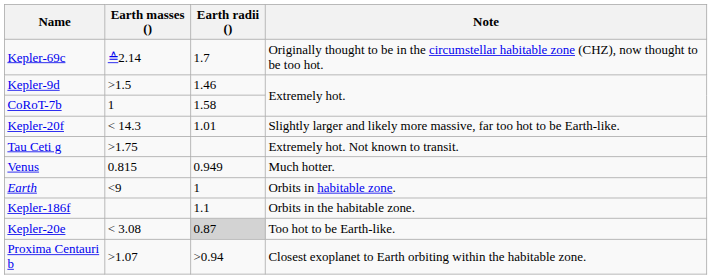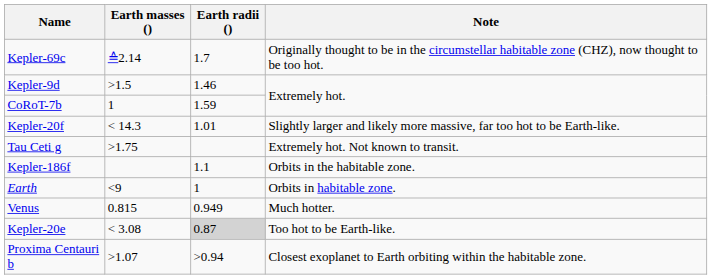 <table class="wikitable sortable">
 <tr>
 <th>Name</th>
 <th>Earth masses ()</th>
 <th>Earth radii ()</th>
 <th>Note</th>
 </tr>
 <tr>
 <td><a href='#'>Kepler-69c</a></td>
 <td><a href='#'>≙</a>2.14</td>
 <td>1.7</td>
 <td>Originally thought to be in the <a href='#'>circumstellar habitable zone</a> (CHZ), now thought to be too hot.</td>
 </tr>
 <tr>
 <td><a href='#'>Kepler-9d</a></td>
 <td>>1.5</td>
 <td>1.46</td>
 <td rowspan="2">Extremely hot.</td>
 </tr>
 <tr>
 <td><a href='#'>CoRoT-7b</a></td>
 <td>1</td>
-<td>1.58</td>
+<td>1.59</td>
 </tr>
 <tr>
 <td><a href='#'>Kepler-20f</a></td>
 <td>< 14.3</td>
 <td>1.01</td>
 <td>Slightly larger and likely more massive, far too hot to be Earth-like.</td>
 </tr>
 <tr>
 <td><a href='#'>Tau Ceti g</a></td>
 <td>>1.75</td>
 <td></td>
 <td>Extremely hot. Not known to transit.</td>
 </tr>
 <tr>
-<td><a href='#'>Venus</a></td>
-<td>0.815</td>
-<td>0.949</td>
-<td>Much hotter.</td>
+<td><a href='#'>Kepler-186f</a></td>
+<td></td>
+<td>1.1</td>
+<td>Orbits in the habitable zone.</td>
 </tr>
 <tr>
 <td><em><a href='#'>Earth</a></em></td>
 <td><9</td>
 <td>1</td>
 <td>Orbits in <a href='#'>habitable zone</a>.</td>
 </tr>
 <tr>
-<td><a href='#'>Kepler-186f</a></td>
-<td></td>
-<td>1.1</td>
-<td>Orbits in the habitable zone.</td>
+<td><a href='#'>Venus</a></td>
+<td>0.815</td>
+<td>0.949</td>
+<td>Much hotter.</td>
 </tr>
 <tr>
 <td><a href='#'>Kepler-20e</a></td>
 <td>< 3.08</td>
 <td style="background: lightgrey;">0.87</td>
 <td>Too hot to be Earth-like.</td>
 </tr>
 <tr>
 <td><a href='#'>Proxima Centauri b</a></td>
 <td>>1.07</td>
 <td>>0.94</td>
 <td>Closest exoplanet to Earth orbiting within the habitable zone.</td>
 </tr>
 </table>
